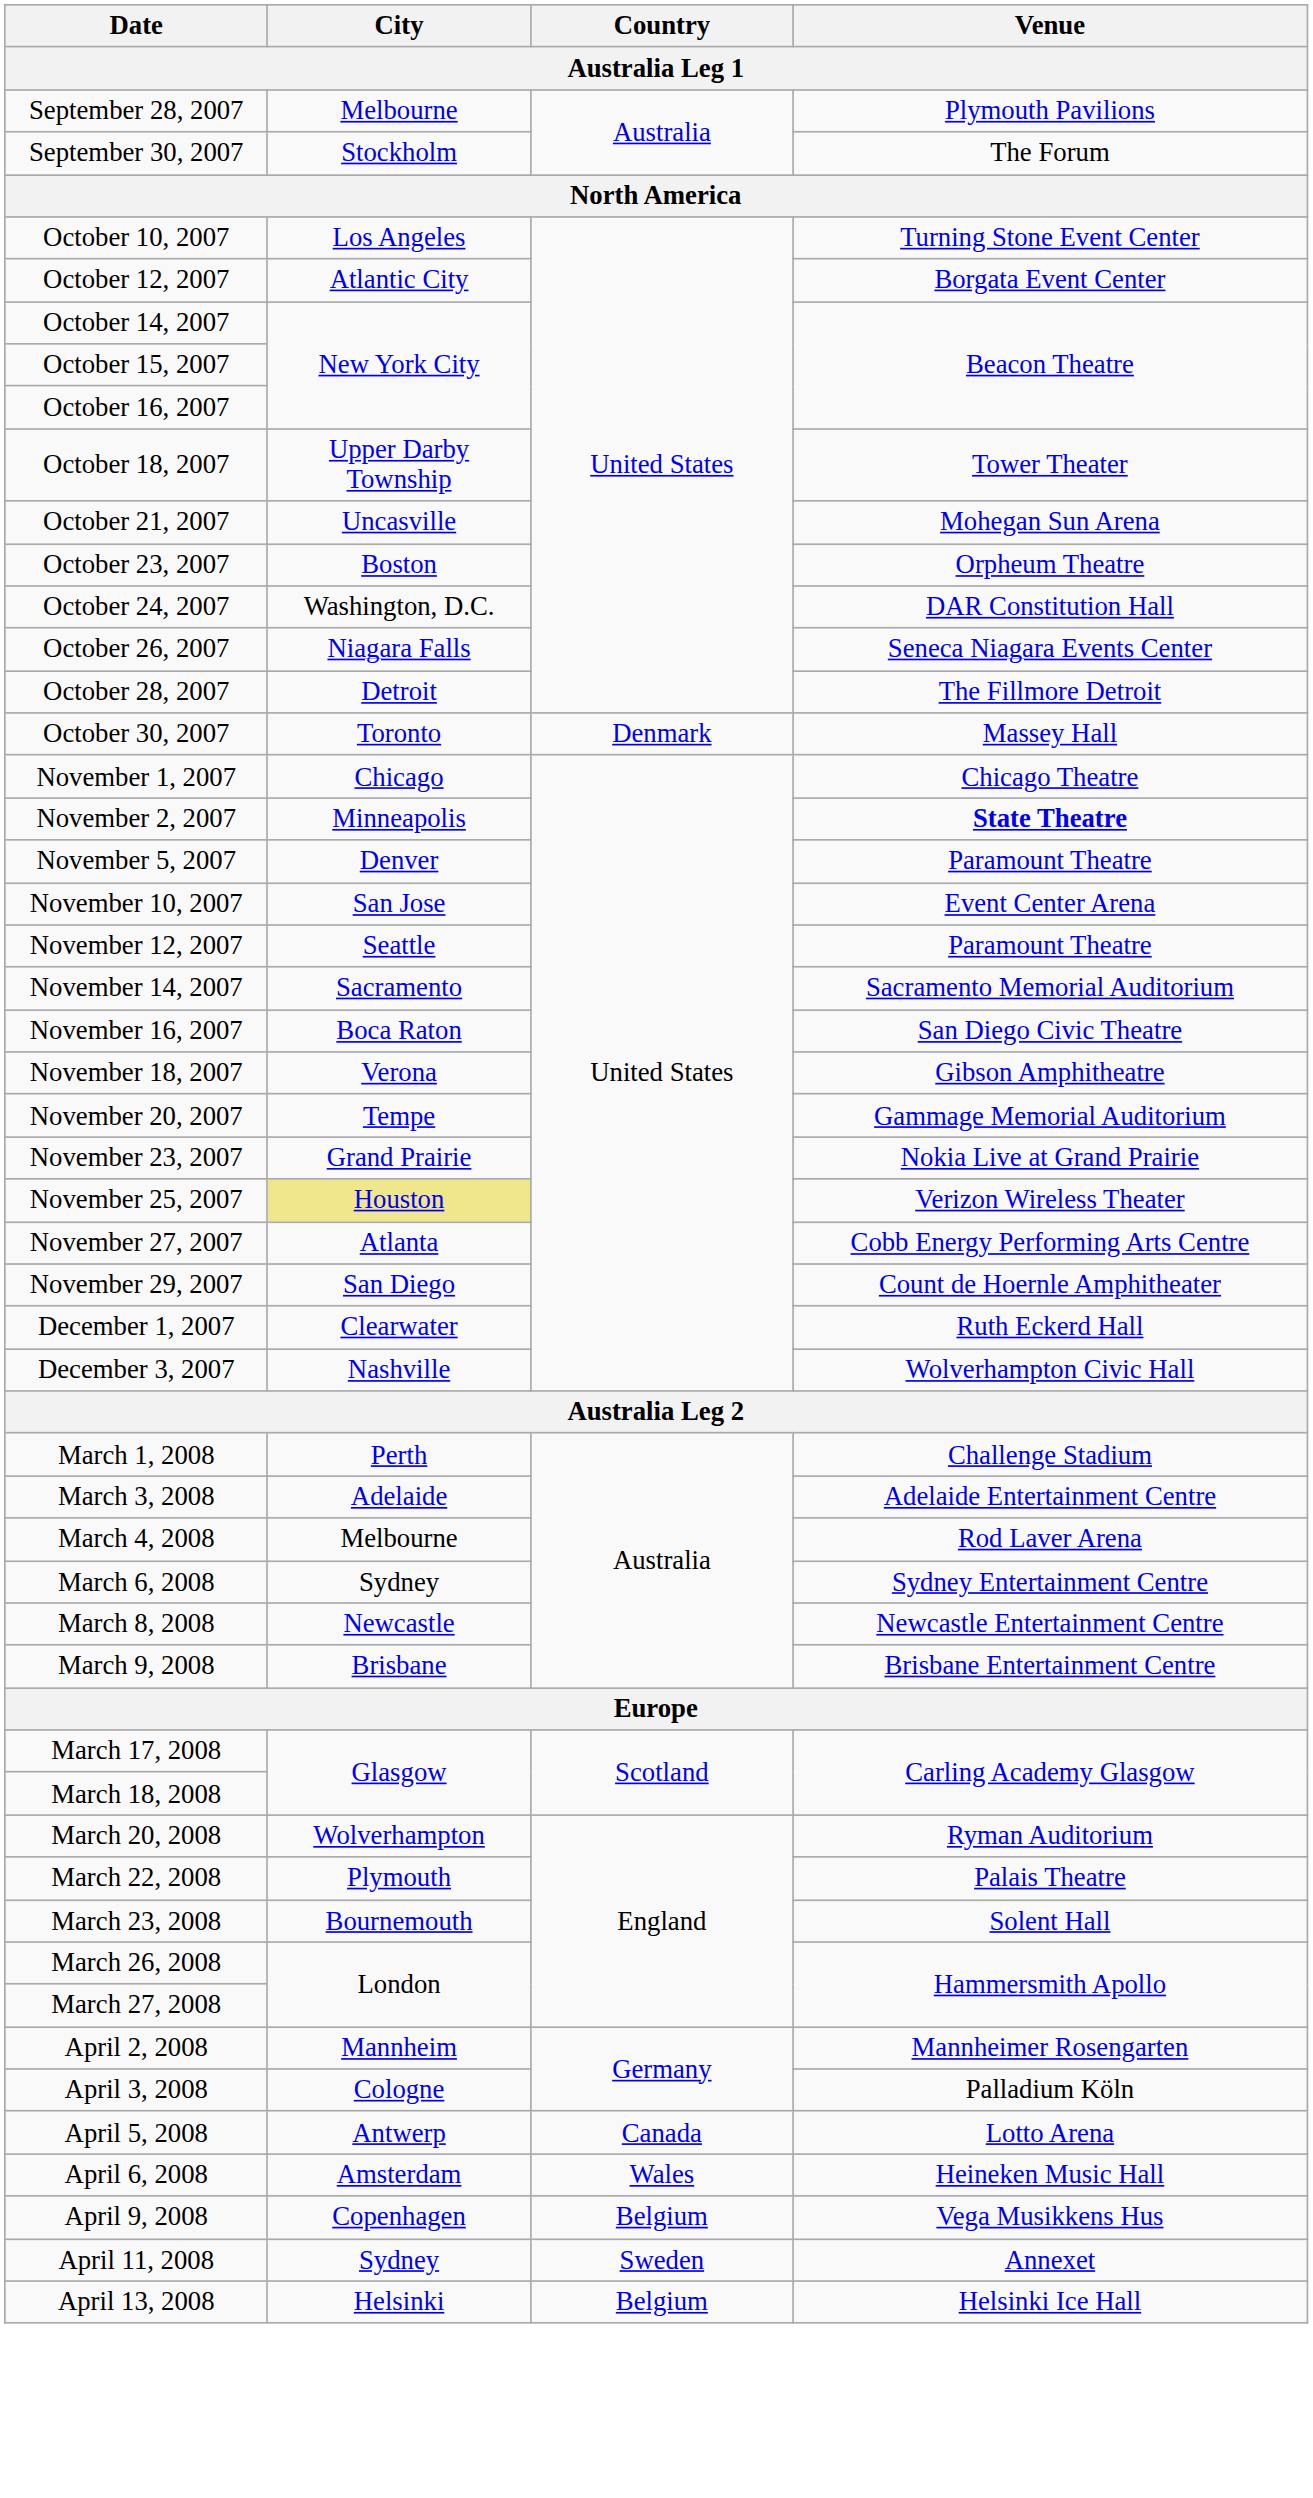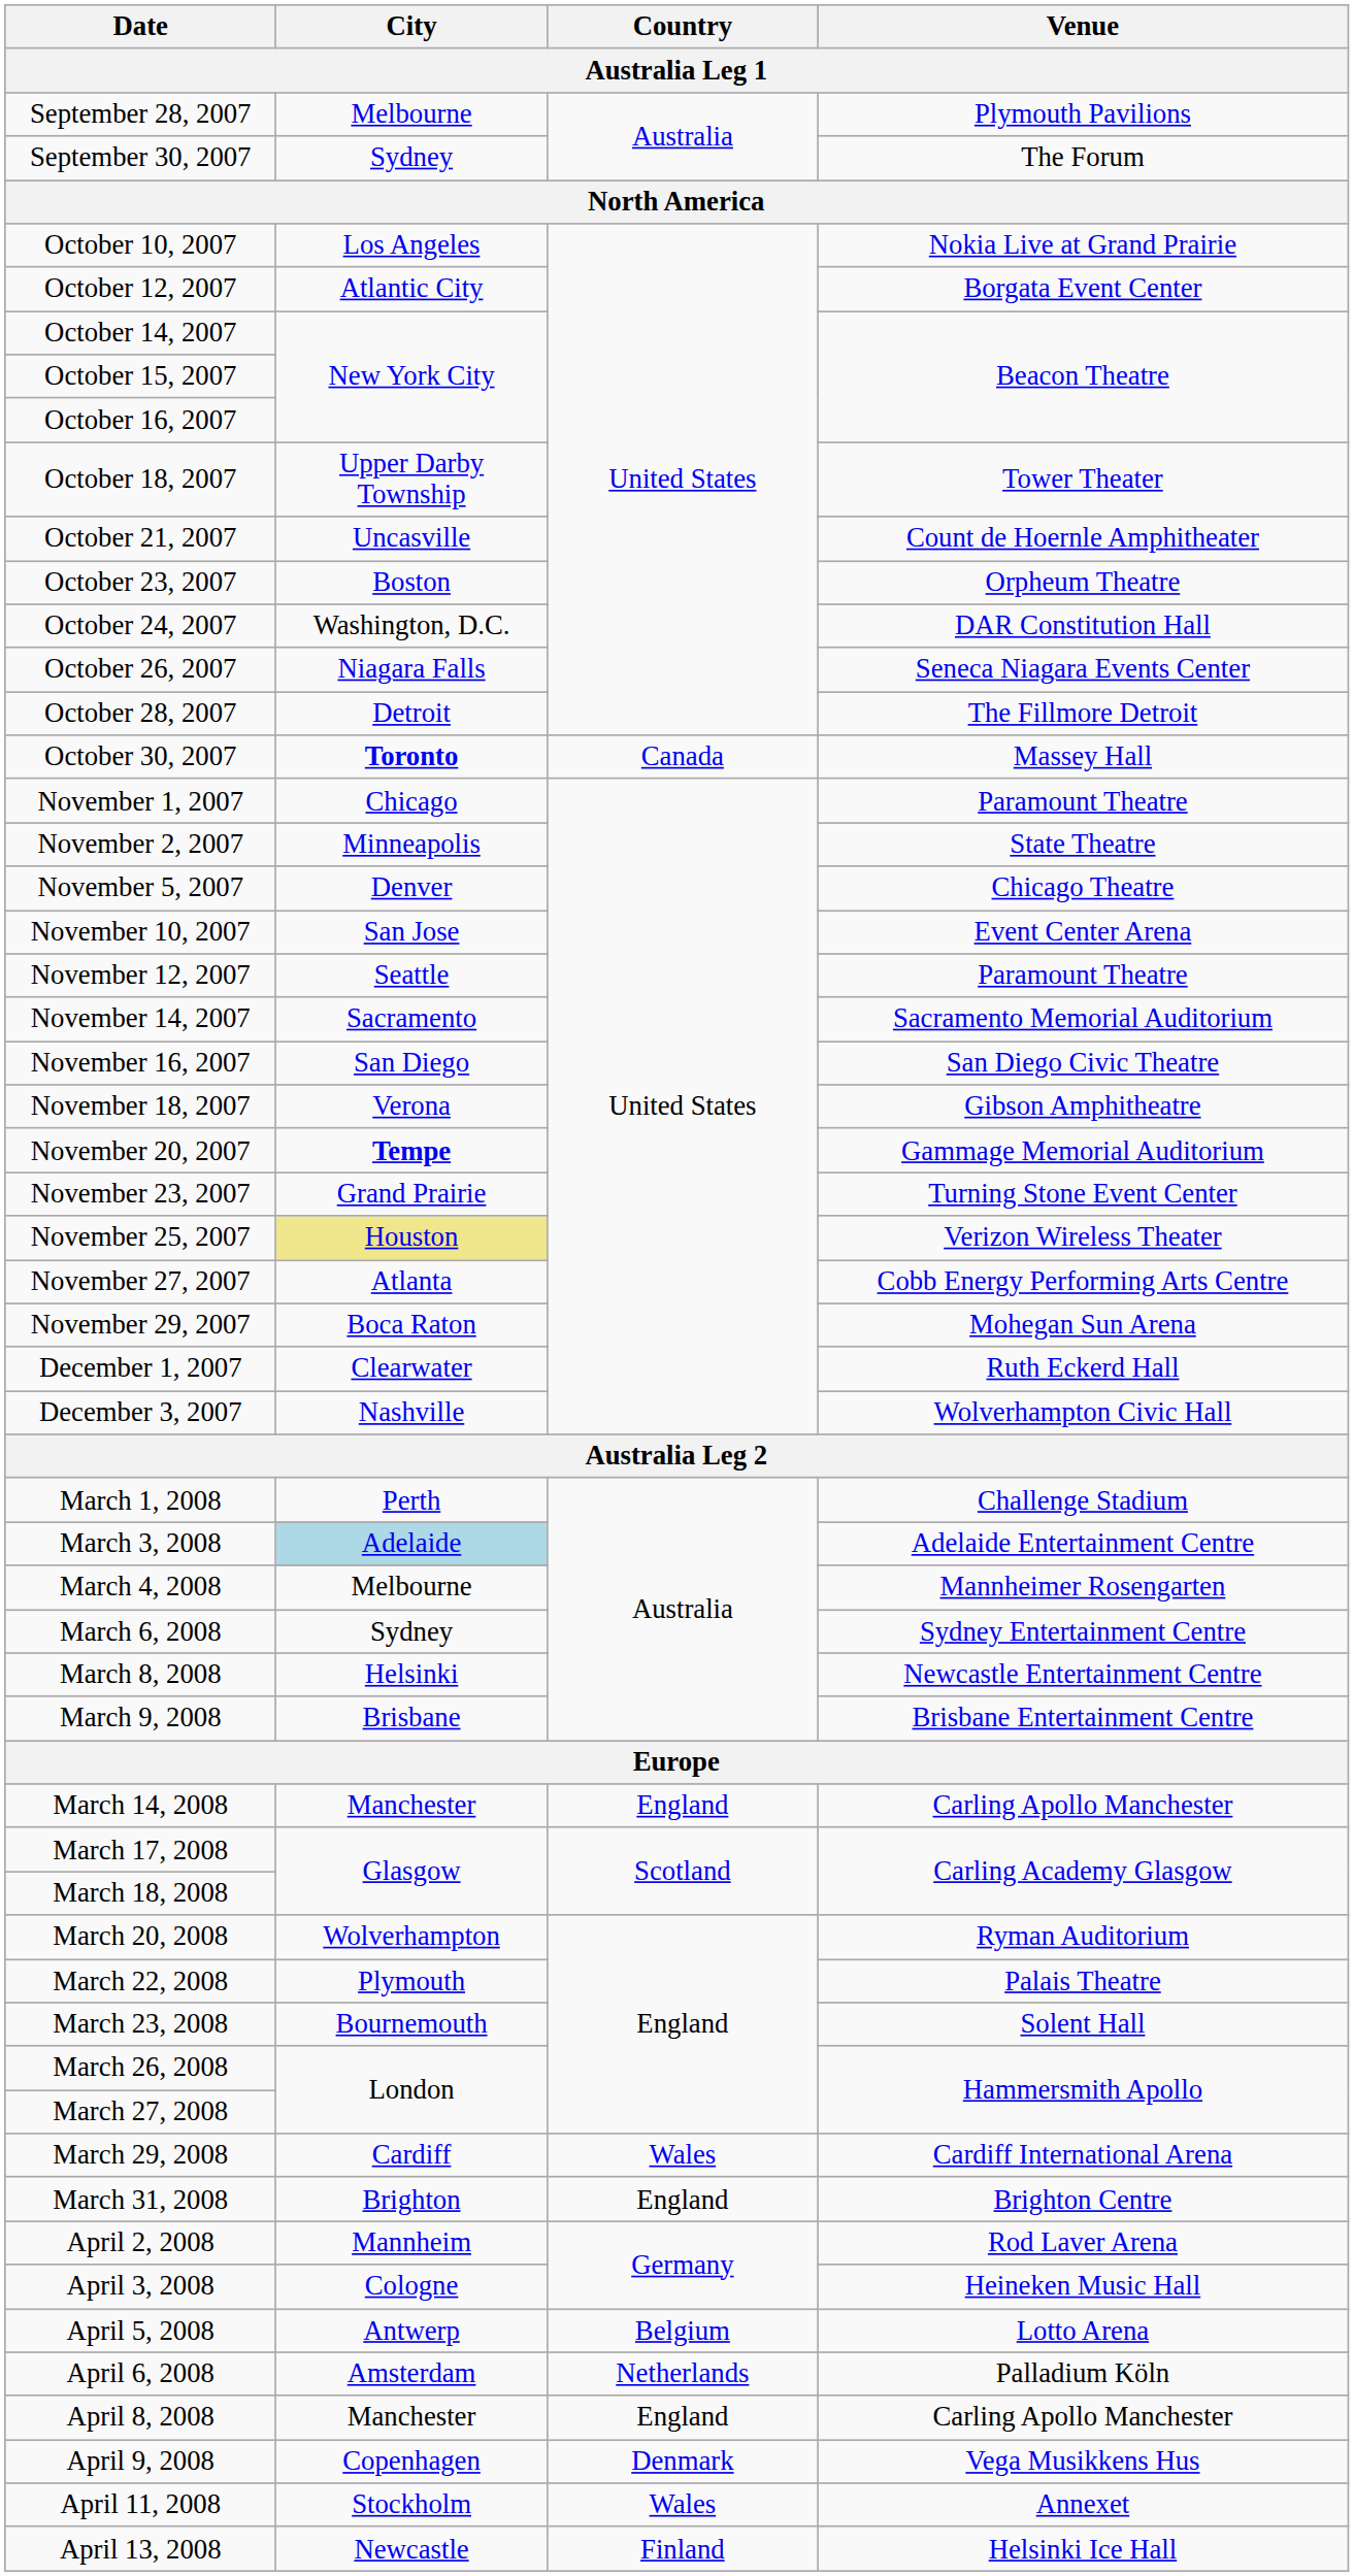 <table class="wikitable" style="text-align:center;">
 <tr>
 <th style="width:150px;">Date</th>
 <th style="width:150px;">City</th>
 <th style="width:150px;">Country</th>
 <th style="width:300px;">Venue</th>
 </tr>
 <tr>
 <th colspan="4">Australia Leg 1</th>
 </tr>
 <tr>
 <td>September 28, 2007</td>
 <td><a href='#'>Melbourne</a></td>
 <td rowspan="2"><a href='#'>Australia</a></td>
 <td><a href='#'>Plymouth Pavilions</a></td>
 </tr>
 <tr>
 <td>September 30, 2007</td>
-<td><a href='#'>Stockholm</a></td>
+<td><a href='#'>Sydney</a></td>
 <td>The Forum</td>
 </tr>
 <tr>
 <th colspan="4">North America</th>
 </tr>
 <tr>
 <td>October 10, 2007</td>
 <td><a href='#'>Los Angeles</a></td>
 <td rowspan="11"><a href='#'>United States</a></td>
-<td><a href='#'>Turning Stone Event Center</a></td>
+<td><a href='#'>Nokia Live at Grand Prairie</a></td>
 </tr>
 <tr>
 <td>October 12, 2007</td>
 <td><a href='#'>Atlantic City</a></td>
 <td><a href='#'>Borgata Event Center</a></td>
 </tr>
 <tr>
 <td>October 14, 2007</td>
 <td rowspan="3"><a href='#'>New York City</a></td>
 <td rowspan="3"><a href='#'>Beacon Theatre</a></td>
 </tr>
 <tr>
 <td>October 15, 2007</td>
 </tr>
 <tr>
 <td>October 16, 2007</td>
 </tr>
 <tr>
 <td>October 18, 2007</td>
 <td><a href='#'>Upper Darby Township</a></td>
 <td><a href='#'>Tower Theater</a></td>
 </tr>
 <tr>
 <td>October 21, 2007</td>
 <td><a href='#'>Uncasville</a></td>
-<td><a href='#'>Mohegan Sun Arena</a></td>
+<td><a href='#'>Count de Hoernle Amphitheater</a></td>
 </tr>
 <tr>
 <td>October 23, 2007</td>
 <td><a href='#'>Boston</a></td>
 <td><a href='#'>Orpheum Theatre</a></td>
 </tr>
 <tr>
 <td>October 24, 2007</td>
 <td>Washington, D.C.</td>
 <td><a href='#'>DAR Constitution Hall</a></td>
 </tr>
 <tr>
 <td>October 26, 2007</td>
 <td><a href='#'>Niagara Falls</a></td>
 <td><a href='#'>Seneca Niagara Events Center</a></td>
 </tr>
 <tr>
 <td>October 28, 2007</td>
 <td><a href='#'>Detroit</a></td>
 <td><a href='#'>The Fillmore Detroit</a></td>
 </tr>
 <tr>
 <td>October 30, 2007</td>
-<td><a href='#'>Toronto</a></td>
-<td><a href='#'>Denmark</a></td>
+<td><strong><a href='#'>Toronto</a></strong></td>
+<td><a href='#'>Canada</a></td>
 <td><a href='#'>Massey Hall</a></td>
 </tr>
 <tr>
 <td>November 1, 2007</td>
 <td><a href='#'>Chicago</a></td>
 <td rowspan="15">United States</td>
-<td><a href='#'>Chicago Theatre</a></td>
+<td><a href='#'>Paramount Theatre</a></td>
 </tr>
 <tr>
 <td>November 2, 2007</td>
 <td><a href='#'>Minneapolis</a></td>
-<td><strong><a href='#'>State Theatre</a></strong></td>
+<td><a href='#'>State Theatre</a></td>
 </tr>
 <tr>
 <td>November 5, 2007</td>
 <td><a href='#'>Denver</a></td>
-<td><a href='#'>Paramount Theatre</a></td>
+<td><a href='#'>Chicago Theatre</a></td>
 </tr>
 <tr>
 <td>November 10, 2007</td>
 <td><a href='#'>San Jose</a></td>
 <td><a href='#'>Event Center Arena</a></td>
 </tr>
 <tr>
 <td>November 12, 2007</td>
 <td><a href='#'>Seattle</a></td>
 <td><a href='#'>Paramount Theatre</a></td>
 </tr>
 <tr>
 <td>November 14, 2007</td>
 <td><a href='#'>Sacramento</a></td>
 <td><a href='#'>Sacramento Memorial Auditorium</a></td>
 </tr>
 <tr>
 <td>November 16, 2007</td>
-<td><a href='#'>Boca Raton</a></td>
+<td><a href='#'>San Diego</a></td>
 <td><a href='#'>San Diego Civic Theatre</a></td>
 </tr>
 <tr>
 <td>November 18, 2007</td>
 <td><a href='#'>Verona</a></td>
 <td><a href='#'>Gibson Amphitheatre</a></td>
 </tr>
 <tr>
 <td>November 20, 2007</td>
-<td><a href='#'>Tempe</a></td>
+<td><strong><a href='#'>Tempe</a></strong></td>
 <td><a href='#'>Gammage Memorial Auditorium</a></td>
 </tr>
 <tr>
 <td>November 23, 2007</td>
 <td><a href='#'>Grand Prairie</a></td>
-<td><a href='#'>Nokia Live at Grand Prairie</a></td>
+<td><a href='#'>Turning Stone Event Center</a></td>
 </tr>
 <tr>
 <td>November 25, 2007</td>
 <td style="background: khaki;"><a href='#'>Houston</a></td>
 <td><a href='#'>Verizon Wireless Theater</a></td>
 </tr>
 <tr>
 <td>November 27, 2007</td>
 <td><a href='#'>Atlanta</a></td>
 <td><a href='#'>Cobb Energy Performing Arts Centre</a></td>
 </tr>
 <tr>
 <td>November 29, 2007</td>
-<td><a href='#'>San Diego</a></td>
-<td><a href='#'>Count de Hoernle Amphitheater</a></td>
+<td><a href='#'>Boca Raton</a></td>
+<td><a href='#'>Mohegan Sun Arena</a></td>
 </tr>
 <tr>
 <td>December 1, 2007</td>
 <td><a href='#'>Clearwater</a></td>
 <td><a href='#'>Ruth Eckerd Hall</a></td>
 </tr>
 <tr>
 <td>December 3, 2007</td>
 <td><a href='#'>Nashville</a></td>
 <td><a href='#'>Wolverhampton Civic Hall</a></td>
 </tr>
 <tr>
 <th colspan="4">Australia Leg 2</th>
 </tr>
 <tr>
 <td>March 1, 2008</td>
 <td><a href='#'>Perth</a></td>
 <td rowspan="6">Australia</td>
 <td><a href='#'>Challenge Stadium</a></td>
 </tr>
 <tr>
 <td>March 3, 2008</td>
-<td><a href='#'>Adelaide</a></td>
+<td style="background: lightblue;"><a href='#'>Adelaide</a></td>
 <td><a href='#'>Adelaide Entertainment Centre</a></td>
 </tr>
 <tr>
 <td>March 4, 2008</td>
 <td>Melbourne</td>
-<td><a href='#'>Rod Laver Arena</a></td>
+<td><a href='#'>Mannheimer Rosengarten</a></td>
 </tr>
 <tr>
 <td>March 6, 2008</td>
 <td>Sydney</td>
 <td><a href='#'>Sydney Entertainment Centre</a></td>
 </tr>
 <tr>
 <td>March 8, 2008</td>
-<td><a href='#'>Newcastle</a></td>
+<td><a href='#'>Helsinki</a></td>
 <td><a href='#'>Newcastle Entertainment Centre</a></td>
 </tr>
 <tr>
 <td>March 9, 2008</td>
 <td><a href='#'>Brisbane</a></td>
 <td><a href='#'>Brisbane Entertainment Centre</a></td>
 </tr>
 <tr>
 <th colspan="4">Europe</th>
+</tr>
+<tr>
+<td>March 14, 2008</td>
+<td><a href='#'>Manchester</a></td>
+<td><a href='#'>England</a></td>
+<td><a href='#'>Carling Apollo Manchester</a></td>
 </tr>
 <tr>
 <td>March 17, 2008</td>
 <td rowspan="2"><a href='#'>Glasgow</a></td>
 <td rowspan="2"><a href='#'>Scotland</a></td>
 <td rowspan="2"><a href='#'>Carling Academy Glasgow</a></td>
 </tr>
 <tr>
 <td>March 18, 2008</td>
 </tr>
 <tr>
 <td>March 20, 2008</td>
 <td><a href='#'>Wolverhampton</a></td>
 <td rowspan="5">England</td>
 <td><a href='#'>Ryman Auditorium</a></td>
 </tr>
 <tr>
 <td>March 22, 2008</td>
 <td><a href='#'>Plymouth</a></td>
 <td><a href='#'>Palais Theatre</a></td>
 </tr>
 <tr>
 <td>March 23, 2008</td>
 <td><a href='#'>Bournemouth</a></td>
 <td><a href='#'>Solent Hall</a></td>
 </tr>
 <tr>
 <td>March 26, 2008</td>
 <td rowspan="2">London</td>
 <td rowspan="2"><a href='#'>Hammersmith Apollo</a></td>
 </tr>
 <tr>
 <td>March 27, 2008</td>
 </tr>
 <tr>
+<td>March 29, 2008</td>
+<td><a href='#'>Cardiff</a></td>
+<td><a href='#'>Wales</a></td>
+<td><a href='#'>Cardiff International Arena</a></td>
+</tr>
+<tr>
+<td>March 31, 2008</td>
+<td><a href='#'>Brighton</a></td>
+<td>England</td>
+<td><a href='#'>Brighton Centre</a></td>
+</tr>
+<tr>
 <td>April 2, 2008</td>
 <td><a href='#'>Mannheim</a></td>
 <td rowspan="2"><a href='#'>Germany</a></td>
-<td><a href='#'>Mannheimer Rosengarten</a></td>
+<td><a href='#'>Rod Laver Arena</a></td>
 </tr>
 <tr>
 <td>April 3, 2008</td>
 <td><a href='#'>Cologne</a></td>
-<td>Palladium Köln</td>
+<td><a href='#'>Heineken Music Hall</a></td>
 </tr>
 <tr>
 <td>April 5, 2008</td>
 <td><a href='#'>Antwerp</a></td>
-<td><a href='#'>Canada</a></td>
+<td><a href='#'>Belgium</a></td>
 <td><a href='#'>Lotto Arena</a></td>
 </tr>
 <tr>
 <td>April 6, 2008</td>
 <td><a href='#'>Amsterdam</a></td>
-<td><a href='#'>Wales</a></td>
-<td><a href='#'>Heineken Music Hall</a></td>
+<td><a href='#'>Netherlands</a></td>
+<td>Palladium Köln</td>
+</tr>
+<tr>
+<td>April 8, 2008</td>
+<td>Manchester</td>
+<td>England</td>
+<td>Carling Apollo Manchester</td>
 </tr>
 <tr>
 <td>April 9, 2008</td>
 <td><a href='#'>Copenhagen</a></td>
-<td><a href='#'>Belgium</a></td>
+<td><a href='#'>Denmark</a></td>
 <td><a href='#'>Vega Musikkens Hus</a></td>
 </tr>
 <tr>
 <td>April 11, 2008</td>
-<td><a href='#'>Sydney</a></td>
-<td><a href='#'>Sweden</a></td>
+<td><a href='#'>Stockholm</a></td>
+<td><a href='#'>Wales</a></td>
 <td><a href='#'>Annexet</a></td>
 </tr>
 <tr>
 <td>April 13, 2008</td>
-<td><a href='#'>Helsinki</a></td>
-<td><a href='#'>Belgium</a></td>
+<td><a href='#'>Newcastle</a></td>
+<td><a href='#'>Finland</a></td>
 <td><a href='#'>Helsinki Ice Hall</a></td>
 </tr>
 </table>
